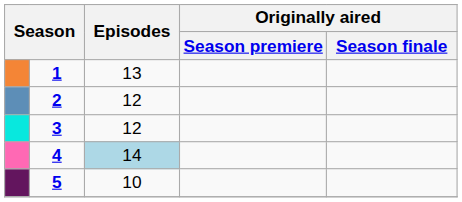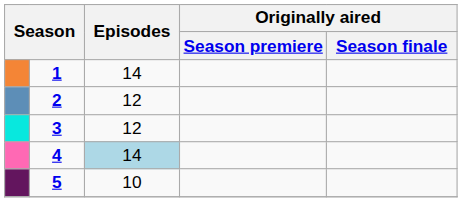 <table class="wikitable" style="text-align: center;">
 <tr>
 <th style="padding: 0 8px;" colspan="2" rowspan="2">Season</th>
 <th style="padding: 0 8px;" rowspan="2">Episodes</th>
 <th colspan="2">Originally aired</th>
 </tr>
 <tr>
 <th><a href='#'>Season premiere</a></th>
 <th style="padding: 0 8px;"><a href='#'>Season finale</a></th>
 </tr>
 <tr>
 <td style="background:#F48536;"></td>
 <td><strong><a href='#'>1</a></strong></td>
-<td>13</td>
+<td>14</td>
 <td></td>
 <td></td>
 </tr>
 <tr>
 <td style="background:#5D8EB7;"></td>
 <td><strong><a href='#'>2</a></strong></td>
 <td>12</td>
 <td></td>
 <td></td>
 </tr>
 <tr>
 <td style="background:#08E8DE;"></td>
 <td><strong><a href='#'>3</a></strong></td>
 <td>12</td>
 <td></td>
 <td></td>
 </tr>
 <tr>
 <td style="background:#FF69B4;"></td>
 <td><strong><a href='#'>4</a></strong></td>
 <td style="background: lightblue;">14</td>
 <td></td>
 <td></td>
 </tr>
 <tr>
 <td style="background:#63155E;"></td>
 <td><strong><a href='#'>5</a></strong></td>
 <td>10</td>
 <td></td>
 <td></td>
 </tr>
 <tr>
 </tr>
 </table>
